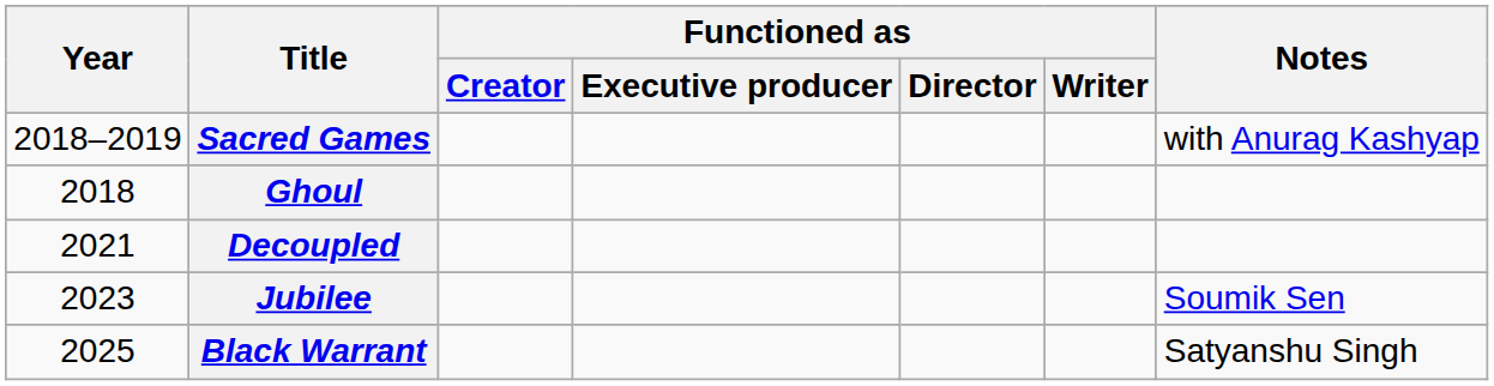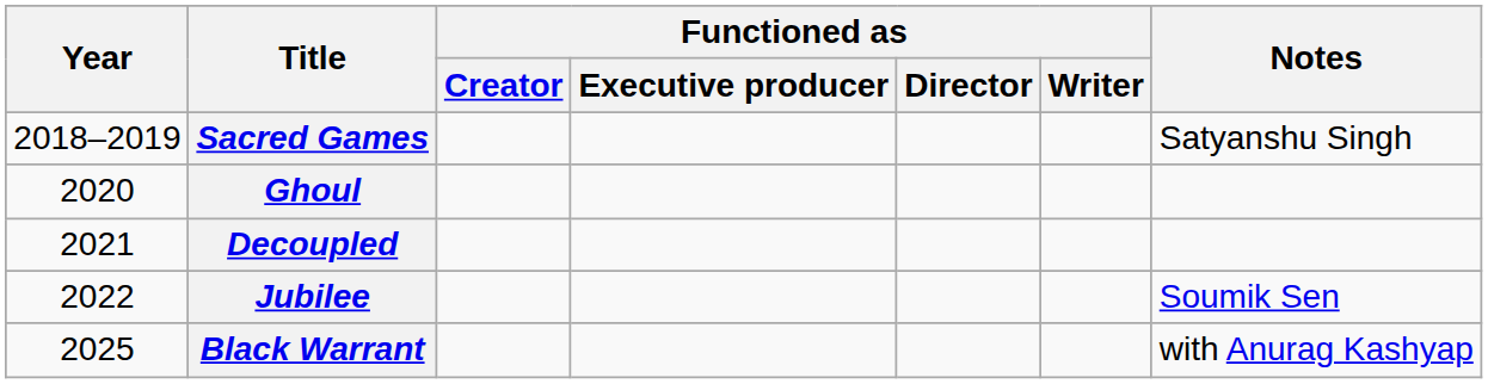 <table class="wikitable plainrowheaders sortable">
 <tr>
 <th rowspan="2">Year</th>
 <th rowspan="2">Title</th>
 <th colspan="4">Functioned as</th>
 <th rowspan="2">Notes</th>
 </tr>
 <tr>
 <th><a href='#'>Creator</a></th>
 <th>Executive producer</th>
 <th>Director</th>
 <th>Writer</th>
 </tr>
 <tr>
 <td style="text-align:center;">2018–2019</td>
 <th scope="row"><em><a href='#'>Sacred Games</a></em></th>
 <td></td>
 <td></td>
 <td></td>
 <td></td>
-<td> with <a href='#'>Anurag Kashyap</a></td>
+<td> Satyanshu Singh</td>
 </tr>
 <tr>
-<td style="text-align:center;">2018</td>
+<td style="text-align:center;">2020</td>
 <th scope="row"><em><a href='#'>Ghoul</a></em></th>
 <td></td>
 <td></td>
 <td></td>
 <td></td>
 <td></td>
 </tr>
 <tr>
 <td style="text-align:center;">2021</td>
 <th scope="row"><em><a href='#'>Decoupled</a></em></th>
 <td></td>
 <td></td>
 <td></td>
 <td></td>
 <td></td>
 </tr>
 <tr>
-<td style="text-align:center;">2023</td>
+<td style="text-align:center;">2022</td>
 <th scope="row"><em><a href='#'>Jubilee</a></em></th>
 <td></td>
 <td></td>
 <td></td>
 <td></td>
 <td> <a href='#'>Soumik Sen</a></td>
 </tr>
 <tr>
 <td style="text-align:center;">2025</td>
 <th scope="row"><em><a href='#'>Black Warrant</a></em></th>
 <td></td>
 <td></td>
 <td></td>
 <td></td>
-<td> Satyanshu Singh</td>
+<td> with <a href='#'>Anurag Kashyap</a></td>
 </tr>
 </table>
